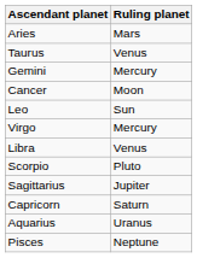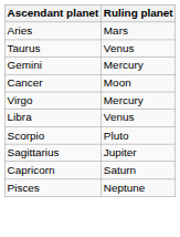 <table class="wikitable">
 <tr>
 <th>Ascendant planet</th>
 <th>Ruling planet</th>
 </tr>
 <tr>
 <td>Aries</td>
 <td>Mars</td>
 </tr>
 <tr>
 <td>Taurus</td>
 <td>Venus</td>
 </tr>
 <tr>
 <td>Gemini</td>
 <td>Mercury</td>
 </tr>
 <tr>
 <td>Cancer</td>
 <td>Moon</td>
 </tr>
 <tr>
-<td>Leo</td>
-<td>Sun</td>
-</tr>
-<tr>
 <td>Virgo</td>
 <td>Mercury</td>
 </tr>
 <tr>
 <td>Libra</td>
 <td>Venus</td>
 </tr>
 <tr>
 <td>Scorpio</td>
 <td>Pluto</td>
 </tr>
 <tr>
 <td>Sagittarius</td>
 <td>Jupiter</td>
 </tr>
 <tr>
 <td>Capricorn</td>
 <td>Saturn</td>
 </tr>
 <tr>
-<td>Aquarius</td>
-<td>Uranus</td>
-</tr>
-<tr>
 <td>Pisces</td>
 <td>Neptune</td>
 </tr>
 </table>
